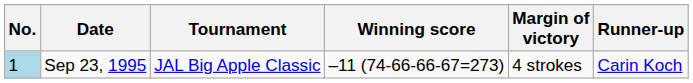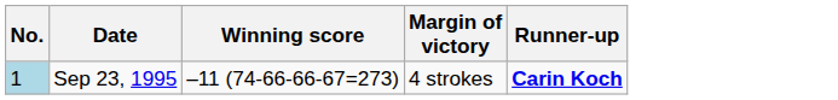 <table class="wikitable" style="font-size:95%;">
 <tr>
 <th>No.</th>
 <th>Date</th>
-<th>Tournament</th>
 <th>Winning score</th>
 <th>Margin of <br>victory</th>
 <th>Runner-up</th>
 </tr>
 <tr>
 <td style="background: lightblue;">1</td>
 <td>Sep 23, <a href='#'>1995</a></td>
-<td><a href='#'>JAL Big Apple Classic</a></td>
 <td>–11 (74-66-66-67=273)</td>
 <td>4 strokes</td>
-<td> <a href='#'>Carin Koch</a></td>
+<td><strong> <a href='#'>Carin Koch</a></strong></td>
 </tr>
 </table>
